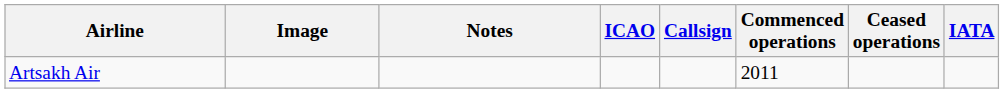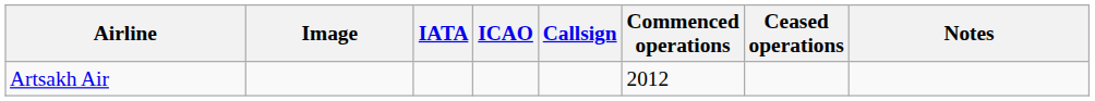 <table class="wikitable sortable" style="border-collapse:collapse; margin:auto;" border="1" cellpadding="3">
 <tr valign="middle">
 <th style="width:175px;">Airline</th>
 <th style="width:120px;">Image</th>
-<th style="width:175px;">Notes</th>
+<th><a href='#'>IATA</a></th>
 <th><a href='#'>ICAO</a></th>
 <th><a href='#'>Callsign</a></th>
 <th>Commenced<br>operations</th>
 <th>Ceased<br>operations</th>
-<th><a href='#'>IATA</a></th>
+<th style="width:175px;">Notes</th>
 </tr>
 <tr>
 <td><a href='#'>Artsakh Air</a></td>
 <td></td>
 <td></td>
 <td></td>
 <td></td>
-<td>2011</td>
+<td>2012</td>
 <td></td>
 <td></td>
 </tr>
 </table>
